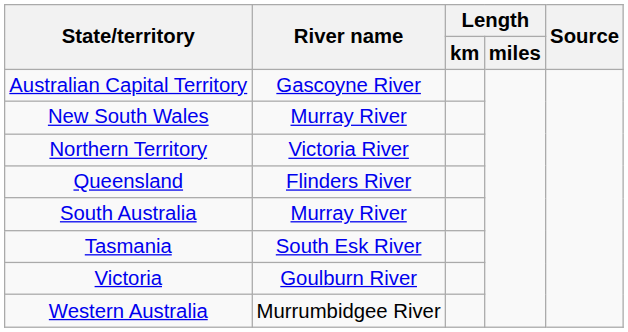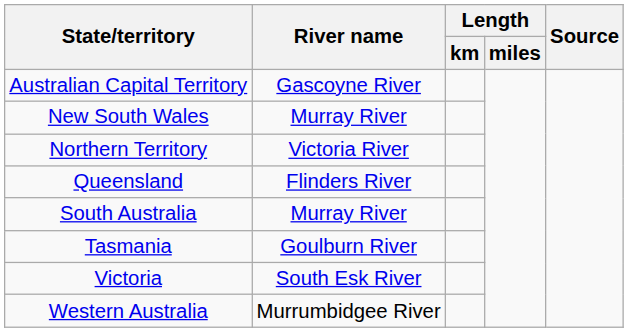 <table class="wikitable plainrowheaders sortable" style="text-align:center;">
 <tr>
 <th scope="col" rowspan="2">State/territory</th>
 <th scope="col" rowspan="2">River name</th>
 <th scope="col" colspan="2">Length</th>
 <th scope="col" rowspan="2">Source</th>
 </tr>
 <tr>
 <th scope="col">km</th>
 <th scope="col">miles</th>
 </tr>
 <tr>
 <td scope="row"><a href='#'>Australian Capital Territory</a></td>
 <td><a href='#'>Gascoyne River</a></td>
 <td></td>
 <td rowspan="8"></td>
 </tr>
 <tr>
 <td scope="row"><a href='#'>New South Wales</a></td>
 <td><a href='#'>Murray River</a></td>
 <td></td>
 </tr>
 <tr>
 <td scope="row"><a href='#'>Northern Territory</a></td>
 <td><a href='#'>Victoria River</a></td>
 <td></td>
 </tr>
 <tr>
 <td scope="row"><a href='#'>Queensland</a></td>
 <td><a href='#'>Flinders River</a></td>
 <td></td>
 </tr>
 <tr>
 <td scope="row"><a href='#'>South Australia</a></td>
 <td><a href='#'>Murray River</a></td>
 <td></td>
 </tr>
 <tr>
 <td scope="row"><a href='#'>Tasmania</a></td>
-<td><a href='#'>South Esk River</a></td>
+<td><a href='#'>Goulburn River</a></td>
 <td></td>
 </tr>
 <tr>
 <td scope="row"><a href='#'>Victoria</a></td>
-<td><a href='#'>Goulburn River</a></td>
+<td><a href='#'>South Esk River</a></td>
 <td></td>
 </tr>
 <tr>
 <td scope="row"><a href='#'>Western Australia</a></td>
 <td>Murrumbidgee River</td>
 <td></td>
 </tr>
 </table>
